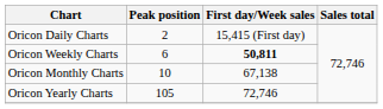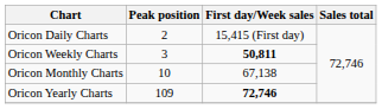 <table class="wikitable">
 <tr>
 <th>Chart</th>
 <th>Peak position</th>
 <th>First day/Week sales</th>
 <th>Sales total</th>
 </tr>
 <tr>
 <td>Oricon Daily Charts</td>
 <td align="center">2</td>
 <td align="center">15,415 (First day)</td>
 <td rowspan="4" align="center">72,746</td>
 </tr>
 <tr>
 <td>Oricon Weekly Charts</td>
-<td align="center">6</td>
+<td align="center">3</td>
 <td align="center"><strong>50,811</strong></td>
 </tr>
 <tr>
 <td>Oricon Monthly Charts</td>
 <td align="center">10</td>
 <td align="center">67,138</td>
 </tr>
 <tr>
 <td>Oricon Yearly Charts</td>
-<td align="center">105</td>
-<td align="center">72,746</td>
+<td align="center">109</td>
+<td align="center"><strong>72,746</strong></td>
 </tr>
 <tr>
 </tr>
 </table>
